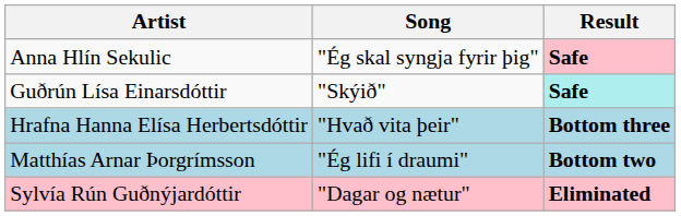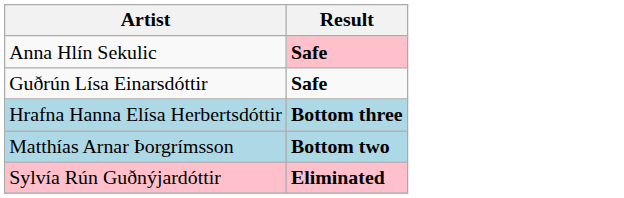 <table class=wikitable>
 <tr>
 <th>Artist</th>
-<th>Song</th>
 <th>Result</th>
 </tr>
 <tr>
 <td>Anna Hlín Sekulic</td>
-<td>"Ég skal syngja fyrir þig"</td>
 <td style="background: pink;"><strong>Safe</strong></td>
 </tr>
 <tr>
 <td>Guðrún Lísa Einarsdóttir</td>
-<td>"Skýið"</td>
-<td style="background: paleturquoise;"><strong>Safe</strong></td>
+<td><strong>Safe</strong></td>
 </tr>
 <tr style="background:lightblue;">
 <td>Hrafna Hanna Elísa Herbertsdóttir</td>
-<td>"Hvað vita þeir"</td>
 <td><strong>Bottom three</strong></td>
 </tr>
 <tr style="background:lightblue;">
 <td>Matthías Arnar Þorgrímsson</td>
-<td>"Ég lifi í draumi"</td>
 <td><strong>Bottom two</strong></td>
 </tr>
 <tr style="background:pink;">
 <td>Sylvía Rún Guðnýjardóttir</td>
-<td>"Dagar og nætur"</td>
 <td><strong>Eliminated</strong></td>
 </tr>
 </table>
